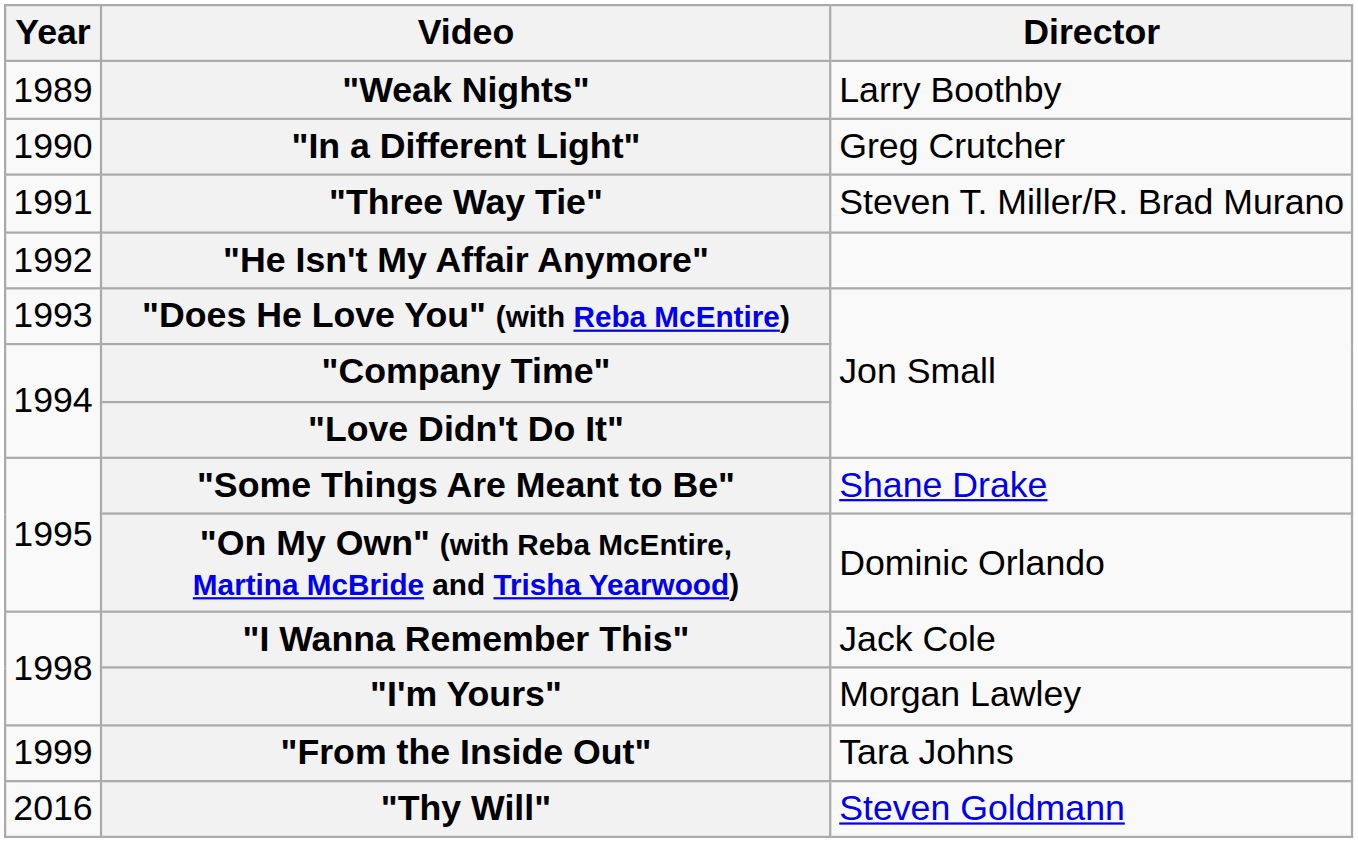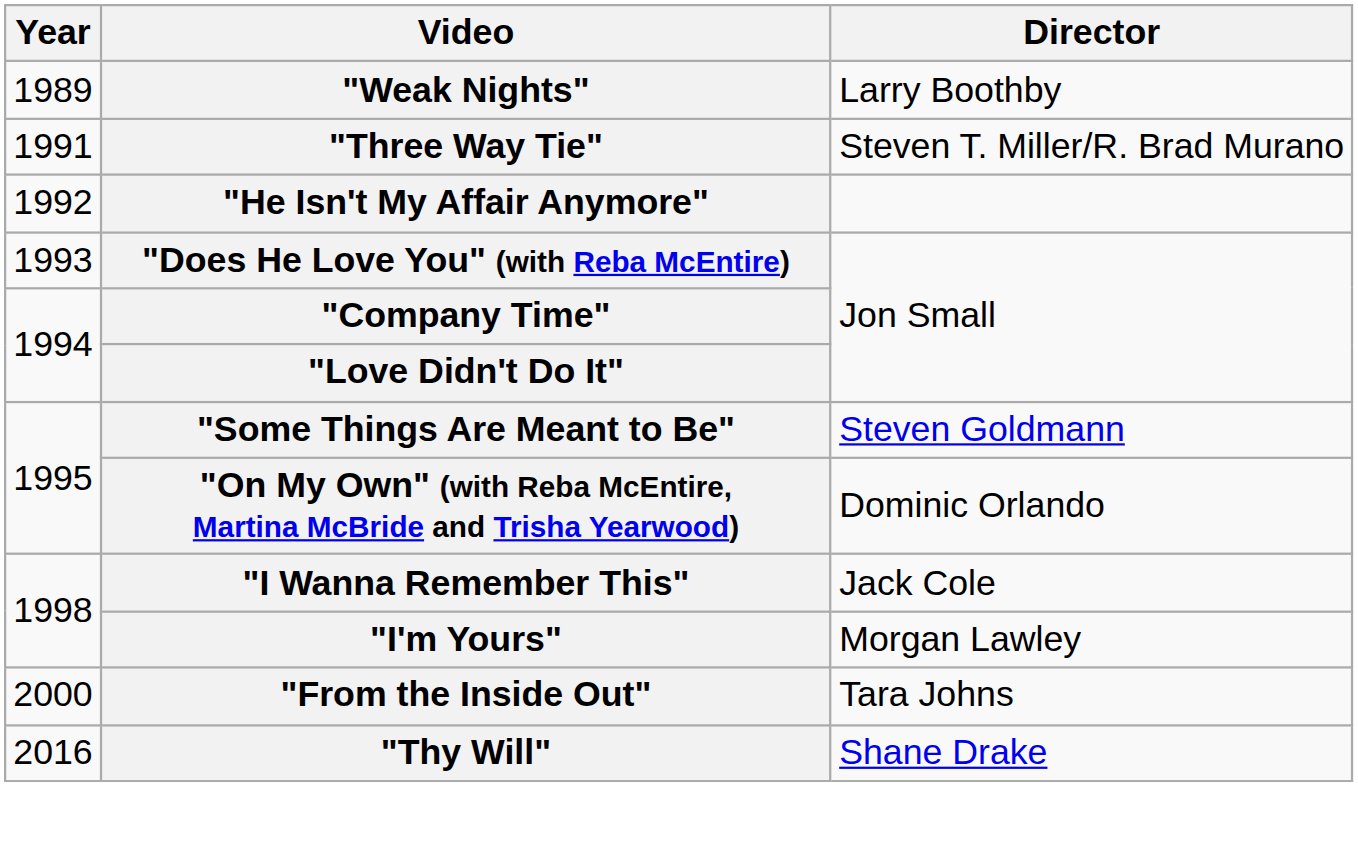 <table class="wikitable plainrowheaders">
 <tr>
 <th>Year</th>
 <th style="width:20em;">Video</th>
 <th>Director</th>
 </tr>
 <tr>
 <td>1989</td>
 <th scope="row">"Weak Nights"</th>
 <td>Larry Boothby</td>
-</tr>
-<tr>
-<td>1990</td>
-<th scope="row">"In a Different Light"</th>
-<td>Greg Crutcher</td>
 </tr>
 <tr>
 <td>1991</td>
 <th scope="row">"Three Way Tie"</th>
 <td>Steven T. Miller/R. Brad Murano</td>
 </tr>
 <tr>
 <td>1992</td>
 <th scope="row">"He Isn't My Affair Anymore"</th>
 <td></td>
 </tr>
 <tr>
 <td>1993</td>
 <th scope="row">"Does He Love You" <small>(with <a href='#'>Reba McEntire</a>)</small></th>
 <td rowspan="3">Jon Small</td>
 </tr>
 <tr>
 <td rowspan="2">1994</td>
 <th scope="row">"Company Time"</th>
 </tr>
 <tr>
 <th scope="row">"Love Didn't Do It"</th>
 </tr>
 <tr>
 <td rowspan="2">1995</td>
 <th scope="row">"Some Things Are Meant to Be"</th>
-<td><a href='#'>Shane Drake</a></td>
+<td><a href='#'>Steven Goldmann</a></td>
 </tr>
 <tr>
 <th scope="row">"On My Own" <small>(with Reba McEntire,<br><a href='#'>Martina McBride</a> and <a href='#'>Trisha Yearwood</a>)</small></th>
 <td>Dominic Orlando</td>
 </tr>
 <tr>
 <td rowspan="2">1998</td>
 <th scope="row">"I Wanna Remember This"</th>
 <td>Jack Cole</td>
 </tr>
 <tr>
 <th scope="row">"I'm Yours"</th>
 <td>Morgan Lawley</td>
 </tr>
 <tr>
-<td>1999</td>
+<td>2000</td>
 <th scope="row">"From the Inside Out"</th>
 <td>Tara Johns</td>
 </tr>
 <tr>
 <td>2016</td>
 <th scope="row">"Thy Will" </th>
-<td><a href='#'>Steven Goldmann</a></td>
+<td><a href='#'>Shane Drake</a></td>
 </tr>
 </table>
